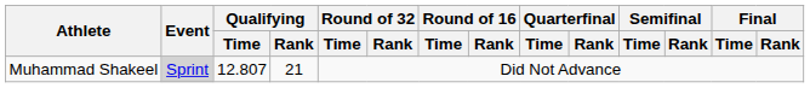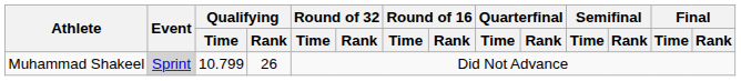 <table class=wikitable style="font-size:95%">
 <tr>
 <th rowspan=2>Athlete</th>
 <th rowspan=2>Event</th>
 <th colspan=2>Qualifying</th>
 <th colspan=2>Round of 32</th>
 <th colspan=2>Round of 16</th>
 <th colspan=2>Quarterfinal</th>
 <th colspan=2>Semifinal</th>
 <th colspan=2>Final</th>
 </tr>
 <tr>
 <th>Time</th>
 <th>Rank</th>
 <th>Time</th>
 <th>Rank</th>
 <th>Time</th>
 <th>Rank</th>
 <th>Time</th>
 <th>Rank</th>
 <th>Time</th>
 <th>Rank</th>
 <th>Time</th>
 <th>Rank</th>
 </tr>
 <tr align=center>
 <td>Muhammad Shakeel</td>
 <td style="background: lightgrey;"><a href='#'>Sprint</a></td>
-<td>12.807</td>
-<td>21</td>
+<td>10.799</td>
+<td>26</td>
 <td colspan=10>Did Not Advance</td>
 </tr>
 </table>
